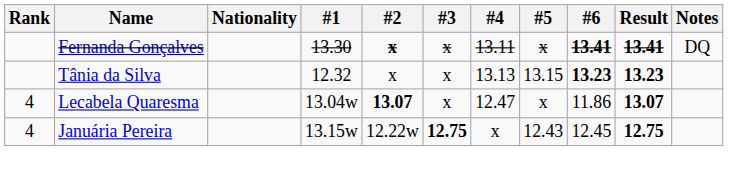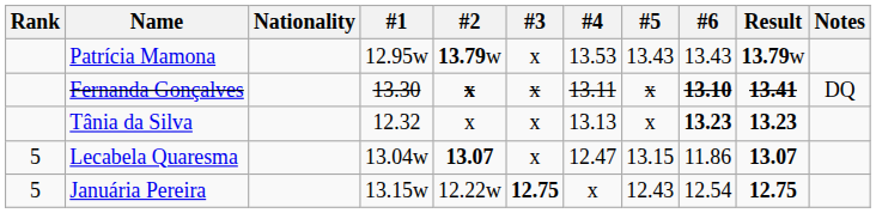 <table class="wikitable sortable" style="text-align:center">
 <tr>
 <th>Rank</th>
 <th>Name</th>
 <th>Nationality</th>
 <th>#1</th>
 <th>#2</th>
 <th>#3</th>
 <th>#4</th>
 <th>#5</th>
 <th>#6</th>
 <th>Result</th>
 <th>Notes</th>
 </tr>
 <tr>
+<td></td>
+<td align=left><a href='#'>Patrícia Mamona</a></td>
+<td align=left></td>
+<td>12.95w</td>
+<td><strong>13.79</strong>w</td>
+<td>x</td>
+<td>13.53</td>
+<td>13.43</td>
+<td>13.43</td>
+<td><strong>13.79</strong>w</td>
+<td></td>
+</tr>
+<tr>
 <td><s> </s></td>
 <td align=left><s><a href='#'>Fernanda Gonçalves</a> </s></td>
 <td align=left><s></s></td>
 <td><s>13.30 </s></td>
 <td><strong><s>x </s></strong></td>
 <td><s>x </s></td>
 <td><s>13.11 </s></td>
 <td><s>x </s></td>
-<td><s><strong>13.41</strong> </s></td>
+<td><s><strong>13.10</strong> </s></td>
 <td><s><strong>13.41</strong> </s></td>
 <td>DQ</td>
 </tr>
 <tr>
 <td></td>
 <td align=left><a href='#'>Tânia da Silva</a></td>
 <td align=left></td>
 <td>12.32</td>
 <td>x</td>
 <td>x</td>
 <td>13.13</td>
-<td>13.15</td>
+<td>x</td>
 <td><strong>13.23</strong></td>
 <td><strong>13.23</strong></td>
 <td></td>
 </tr>
 <tr>
-<td>4</td>
+<td>5</td>
 <td align=left><a href='#'>Lecabela Quaresma</a></td>
 <td align=left></td>
 <td>13.04w</td>
 <td><strong>13.07</strong></td>
 <td>x</td>
 <td>12.47</td>
-<td>x</td>
+<td>13.15</td>
 <td>11.86</td>
 <td><strong>13.07</strong></td>
 <td></td>
 </tr>
 <tr>
-<td>4</td>
+<td>5</td>
 <td align=left><a href='#'>Januária Pereira</a></td>
 <td align=left></td>
 <td>13.15w</td>
 <td>12.22w</td>
 <td><strong>12.75</strong></td>
 <td>x</td>
 <td>12.43</td>
-<td>12.45</td>
+<td>12.54</td>
 <td><strong>12.75</strong></td>
 <td></td>
 </tr>
 </table>
